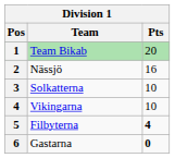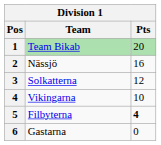 <table class="wikitable">
 <tr>
 <th colspan="3">Division 1</th>
 </tr>
 <tr>
 <th width=20>Pos</th>
 <th width=150>Team</th>
 <th width=30>Pts</th>
 </tr>
 <tr style="background:#ACE1AF;">
 <th>1</th>
 <td><a href='#'>Team Bikab</a></td>
 <td>20</td>
 </tr>
 <tr>
 <th>2</th>
 <td>Nässjö</td>
 <td>16</td>
 </tr>
 <tr>
 <th>3</th>
 <td><a href='#'>Solkatterna</a></td>
-<td>10</td>
+<td>12</td>
 </tr>
 <tr>
 <th>4</th>
 <td><a href='#'>Vikingarna</a></td>
 <td>10</td>
 </tr>
 <tr>
 <th>5</th>
 <td><a href='#'>Filbyterna</a></td>
 <td><strong>4</strong></td>
 </tr>
 <tr>
 <th>6</th>
 <td>Gastarna</td>
-<td><strong>0</strong></td>
+<td>0</td>
 </tr>
 </table>
